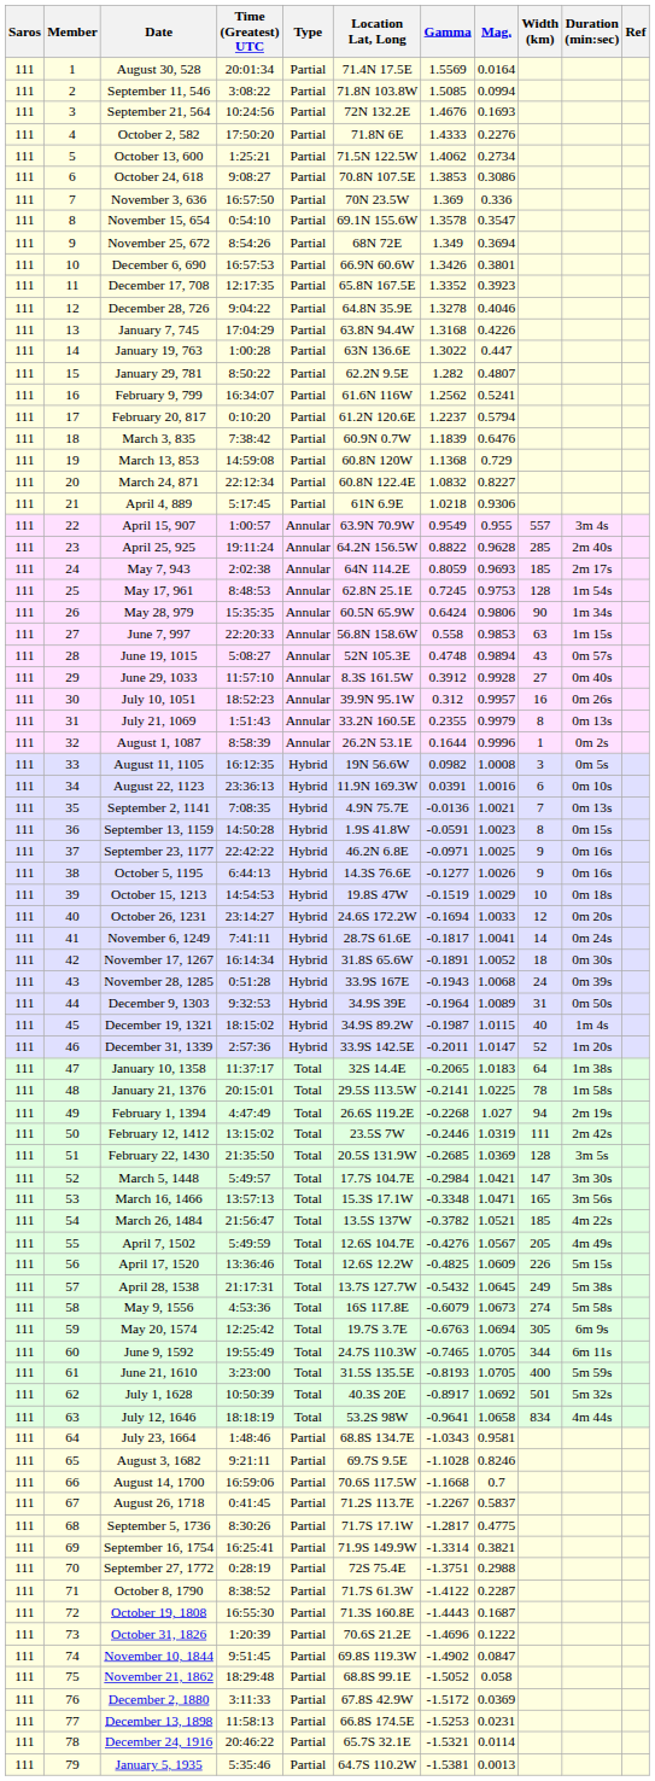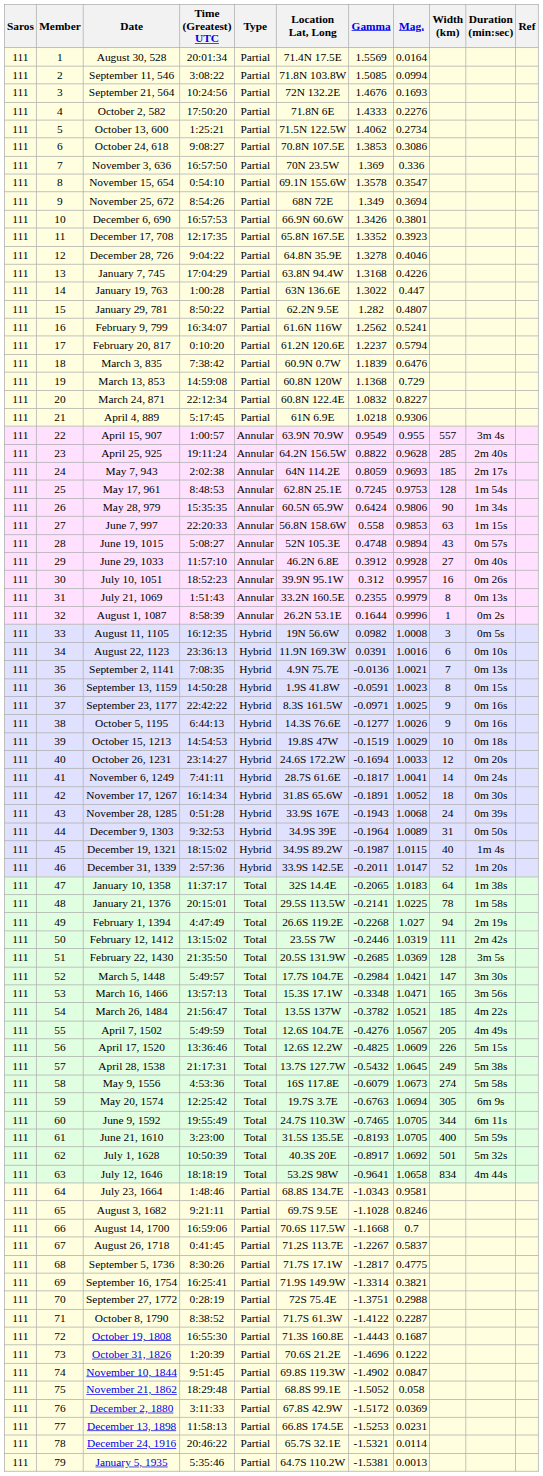 <table class=wikitable>
 <tr align=center>
 <th>Saros</th>
 <th>Member</th>
 <th>Date</th>
 <th>Time<br>(Greatest)<br><a href='#'>UTC</a></th>
 <th>Type</th>
 <th>Location<br>Lat, Long</th>
 <th><a href='#'>Gamma</a></th>
 <th><a href='#'>Mag.</a></th>
 <th>Width<br>(km)</th>
 <th>Duration<br>(min:sec)</th>
 <th>Ref</th>
 </tr>
 <tr align=center bgcolor=#ffffe0>
 <td>111</td>
 <td>1</td>
 <td>August 30, 528</td>
 <td>20:01:34</td>
 <td>Partial</td>
 <td>71.4N 17.5E</td>
 <td>1.5569</td>
 <td>0.0164</td>
 <td></td>
 <td></td>
 <td></td>
 </tr>
 <tr align=center bgcolor=#ffffe0>
 <td>111</td>
 <td>2</td>
 <td>September 11, 546</td>
 <td>3:08:22</td>
 <td>Partial</td>
 <td>71.8N 103.8W</td>
 <td>1.5085</td>
 <td>0.0994</td>
 <td></td>
 <td></td>
 <td></td>
 </tr>
 <tr align=center bgcolor=#ffffe0>
 <td>111</td>
 <td>3</td>
 <td>September 21, 564</td>
 <td>10:24:56</td>
 <td>Partial</td>
 <td>72N 132.2E</td>
 <td>1.4676</td>
 <td>0.1693</td>
 <td></td>
 <td></td>
 <td></td>
 </tr>
 <tr align=center bgcolor=#ffffe0>
 <td>111</td>
 <td>4</td>
 <td>October 2, 582</td>
 <td>17:50:20</td>
 <td>Partial</td>
 <td>71.8N 6E</td>
 <td>1.4333</td>
 <td>0.2276</td>
 <td></td>
 <td></td>
 <td></td>
 </tr>
 <tr align=center bgcolor=#ffffe0>
 <td>111</td>
 <td>5</td>
 <td>October 13, 600</td>
 <td>1:25:21</td>
 <td>Partial</td>
 <td>71.5N 122.5W</td>
 <td>1.4062</td>
 <td>0.2734</td>
 <td></td>
 <td></td>
 <td></td>
 </tr>
 <tr align=center bgcolor=#ffffe0>
 <td>111</td>
 <td>6</td>
 <td>October 24, 618</td>
 <td>9:08:27</td>
 <td>Partial</td>
 <td>70.8N 107.5E</td>
 <td>1.3853</td>
 <td>0.3086</td>
 <td></td>
 <td></td>
 <td></td>
 </tr>
 <tr align=center bgcolor=#ffffe0>
 <td>111</td>
 <td>7</td>
 <td>November 3, 636</td>
 <td>16:57:50</td>
 <td>Partial</td>
 <td>70N 23.5W</td>
 <td>1.369</td>
 <td>0.336</td>
 <td></td>
 <td></td>
 <td></td>
 </tr>
 <tr align=center bgcolor=#ffffe0>
 <td>111</td>
 <td>8</td>
 <td>November 15, 654</td>
 <td>0:54:10</td>
 <td>Partial</td>
 <td>69.1N 155.6W</td>
 <td>1.3578</td>
 <td>0.3547</td>
 <td></td>
 <td></td>
 <td></td>
 </tr>
 <tr align=center bgcolor=#ffffe0>
 <td>111</td>
 <td>9</td>
 <td>November 25, 672</td>
 <td>8:54:26</td>
 <td>Partial</td>
 <td>68N 72E</td>
 <td>1.349</td>
 <td>0.3694</td>
 <td></td>
 <td></td>
 <td></td>
 </tr>
 <tr align=center bgcolor=#ffffe0>
 <td>111</td>
 <td>10</td>
 <td>December 6, 690</td>
 <td>16:57:53</td>
 <td>Partial</td>
 <td>66.9N 60.6W</td>
 <td>1.3426</td>
 <td>0.3801</td>
 <td></td>
 <td></td>
 <td></td>
 </tr>
 <tr align=center bgcolor=#ffffe0>
 <td>111</td>
 <td>11</td>
 <td>December 17, 708</td>
 <td>12:17:35</td>
 <td>Partial</td>
 <td>65.8N 167.5E</td>
 <td>1.3352</td>
 <td>0.3923</td>
 <td></td>
 <td></td>
 <td></td>
 </tr>
 <tr align=center bgcolor=#ffffe0>
 <td>111</td>
 <td>12</td>
 <td>December 28, 726</td>
 <td>9:04:22</td>
 <td>Partial</td>
 <td>64.8N 35.9E</td>
 <td>1.3278</td>
 <td>0.4046</td>
 <td></td>
 <td></td>
 <td></td>
 </tr>
 <tr align=center bgcolor=#ffffe0>
 <td>111</td>
 <td>13</td>
 <td>January 7, 745</td>
 <td>17:04:29</td>
 <td>Partial</td>
 <td>63.8N 94.4W</td>
 <td>1.3168</td>
 <td>0.4226</td>
 <td></td>
 <td></td>
 <td></td>
 </tr>
 <tr align=center bgcolor=#ffffe0>
 <td>111</td>
 <td>14</td>
 <td>January 19, 763</td>
 <td>1:00:28</td>
 <td>Partial</td>
 <td>63N 136.6E</td>
 <td>1.3022</td>
 <td>0.447</td>
 <td></td>
 <td></td>
 <td></td>
 </tr>
 <tr align=center bgcolor=#ffffe0>
 <td>111</td>
 <td>15</td>
 <td>January 29, 781</td>
 <td>8:50:22</td>
 <td>Partial</td>
 <td>62.2N 9.5E</td>
 <td>1.282</td>
 <td>0.4807</td>
 <td></td>
 <td></td>
 <td></td>
 </tr>
 <tr align=center bgcolor=#ffffe0>
 <td>111</td>
 <td>16</td>
 <td>February 9, 799</td>
 <td>16:34:07</td>
 <td>Partial</td>
 <td>61.6N 116W</td>
 <td>1.2562</td>
 <td>0.5241</td>
 <td></td>
 <td></td>
 <td></td>
 </tr>
 <tr align=center bgcolor=#ffffe0>
 <td>111</td>
 <td>17</td>
 <td>February 20, 817</td>
 <td>0:10:20</td>
 <td>Partial</td>
 <td>61.2N 120.6E</td>
 <td>1.2237</td>
 <td>0.5794</td>
 <td></td>
 <td></td>
 <td></td>
 </tr>
 <tr align=center bgcolor=#ffffe0>
 <td>111</td>
 <td>18</td>
 <td>March 3, 835</td>
 <td>7:38:42</td>
 <td>Partial</td>
 <td>60.9N 0.7W</td>
 <td>1.1839</td>
 <td>0.6476</td>
 <td></td>
 <td></td>
 <td></td>
 </tr>
 <tr align=center bgcolor=#ffffe0>
 <td>111</td>
 <td>19</td>
 <td>March 13, 853</td>
 <td>14:59:08</td>
 <td>Partial</td>
 <td>60.8N 120W</td>
 <td>1.1368</td>
 <td>0.729</td>
 <td></td>
 <td></td>
 <td></td>
 </tr>
 <tr align=center bgcolor=#ffffe0>
 <td>111</td>
 <td>20</td>
 <td>March 24, 871</td>
 <td>22:12:34</td>
 <td>Partial</td>
 <td>60.8N 122.4E</td>
 <td>1.0832</td>
 <td>0.8227</td>
 <td></td>
 <td></td>
 <td></td>
 </tr>
 <tr align=center bgcolor=#ffffe0>
 <td>111</td>
 <td>21</td>
 <td>April 4, 889</td>
 <td>5:17:45</td>
 <td>Partial</td>
 <td>61N 6.9E</td>
 <td>1.0218</td>
 <td>0.9306</td>
 <td></td>
 <td></td>
 <td></td>
 </tr>
 <tr align=center bgcolor=#ffe0ff>
 <td>111</td>
 <td>22</td>
 <td>April 15, 907</td>
 <td>1:00:57</td>
 <td>Annular</td>
 <td>63.9N 70.9W</td>
 <td>0.9549</td>
 <td>0.955</td>
 <td>557</td>
 <td>3m 4s</td>
 <td></td>
 </tr>
 <tr align=center bgcolor=#ffe0ff>
 <td>111</td>
 <td>23</td>
 <td>April 25, 925</td>
 <td>19:11:24</td>
 <td>Annular</td>
 <td>64.2N 156.5W</td>
 <td>0.8822</td>
 <td>0.9628</td>
 <td>285</td>
 <td>2m 40s</td>
 <td></td>
 </tr>
 <tr align=center bgcolor=#ffe0ff>
 <td>111</td>
 <td>24</td>
 <td>May 7, 943</td>
 <td>2:02:38</td>
 <td>Annular</td>
 <td>64N 114.2E</td>
 <td>0.8059</td>
 <td>0.9693</td>
 <td>185</td>
 <td>2m 17s</td>
 <td></td>
 </tr>
 <tr align=center bgcolor=#ffe0ff>
 <td>111</td>
 <td>25</td>
 <td>May 17, 961</td>
 <td>8:48:53</td>
 <td>Annular</td>
 <td>62.8N 25.1E</td>
 <td>0.7245</td>
 <td>0.9753</td>
 <td>128</td>
 <td>1m 54s</td>
 <td></td>
 </tr>
 <tr align=center bgcolor=#ffe0ff>
 <td>111</td>
 <td>26</td>
 <td>May 28, 979</td>
 <td>15:35:35</td>
 <td>Annular</td>
 <td>60.5N 65.9W</td>
 <td>0.6424</td>
 <td>0.9806</td>
 <td>90</td>
 <td>1m 34s</td>
 <td></td>
 </tr>
 <tr align=center bgcolor=#ffe0ff>
 <td>111</td>
 <td>27</td>
 <td>June 7, 997</td>
 <td>22:20:33</td>
 <td>Annular</td>
 <td>56.8N 158.6W</td>
 <td>0.558</td>
 <td>0.9853</td>
 <td>63</td>
 <td>1m 15s</td>
 <td></td>
 </tr>
 <tr align=center bgcolor=#ffe0ff>
 <td>111</td>
 <td>28</td>
 <td>June 19, 1015</td>
 <td>5:08:27</td>
 <td>Annular</td>
 <td>52N 105.3E</td>
 <td>0.4748</td>
 <td>0.9894</td>
 <td>43</td>
 <td>0m 57s</td>
 <td></td>
 </tr>
 <tr align=center bgcolor=#ffe0ff>
 <td>111</td>
 <td>29</td>
 <td>June 29, 1033</td>
 <td>11:57:10</td>
 <td>Annular</td>
-<td>8.3S 161.5W</td>
+<td>46.2N 6.8E</td>
 <td>0.3912</td>
 <td>0.9928</td>
 <td>27</td>
 <td>0m 40s</td>
 <td></td>
 </tr>
 <tr align=center bgcolor=#ffe0ff>
 <td>111</td>
 <td>30</td>
 <td>July 10, 1051</td>
 <td>18:52:23</td>
 <td>Annular</td>
 <td>39.9N 95.1W</td>
 <td>0.312</td>
 <td>0.9957</td>
 <td>16</td>
 <td>0m 26s</td>
 <td></td>
 </tr>
 <tr align=center bgcolor=#ffe0ff>
 <td>111</td>
 <td>31</td>
 <td>July 21, 1069</td>
 <td>1:51:43</td>
 <td>Annular</td>
 <td>33.2N 160.5E</td>
 <td>0.2355</td>
 <td>0.9979</td>
 <td>8</td>
 <td>0m 13s</td>
 <td></td>
 </tr>
 <tr align=center bgcolor=#ffe0ff>
 <td>111</td>
 <td>32</td>
 <td>August 1, 1087</td>
 <td>8:58:39</td>
 <td>Annular</td>
 <td>26.2N 53.1E</td>
 <td>0.1644</td>
 <td>0.9996</td>
 <td>1</td>
 <td>0m 2s</td>
 <td></td>
 </tr>
 <tr align=center bgcolor=#e0e0ff>
 <td>111</td>
 <td>33</td>
 <td>August 11, 1105</td>
 <td>16:12:35</td>
 <td>Hybrid</td>
 <td>19N 56.6W</td>
 <td>0.0982</td>
 <td>1.0008</td>
 <td>3</td>
 <td>0m 5s</td>
 <td></td>
 </tr>
 <tr align=center bgcolor=#e0e0ff>
 <td>111</td>
 <td>34</td>
 <td>August 22, 1123</td>
 <td>23:36:13</td>
 <td>Hybrid</td>
 <td>11.9N 169.3W</td>
 <td>0.0391</td>
 <td>1.0016</td>
 <td>6</td>
 <td>0m 10s</td>
 <td></td>
 </tr>
 <tr align=center bgcolor=#e0e0ff>
 <td>111</td>
 <td>35</td>
 <td>September 2, 1141</td>
 <td>7:08:35</td>
 <td>Hybrid</td>
 <td>4.9N 75.7E</td>
 <td>-0.0136</td>
 <td>1.0021</td>
 <td>7</td>
 <td>0m 13s</td>
 <td></td>
 </tr>
 <tr align=center bgcolor=#e0e0ff>
 <td>111</td>
 <td>36</td>
 <td>September 13, 1159</td>
 <td>14:50:28</td>
 <td>Hybrid</td>
 <td>1.9S 41.8W</td>
 <td>-0.0591</td>
 <td>1.0023</td>
 <td>8</td>
 <td>0m 15s</td>
 <td></td>
 </tr>
 <tr align=center bgcolor=#e0e0ff>
 <td>111</td>
 <td>37</td>
 <td>September 23, 1177</td>
 <td>22:42:22</td>
 <td>Hybrid</td>
-<td>46.2N 6.8E</td>
+<td>8.3S 161.5W</td>
 <td>-0.0971</td>
 <td>1.0025</td>
 <td>9</td>
 <td>0m 16s</td>
 <td></td>
 </tr>
 <tr align=center bgcolor=#e0e0ff>
 <td>111</td>
 <td>38</td>
 <td>October 5, 1195</td>
 <td>6:44:13</td>
 <td>Hybrid</td>
 <td>14.3S 76.6E</td>
 <td>-0.1277</td>
 <td>1.0026</td>
 <td>9</td>
 <td>0m 16s</td>
 <td></td>
 </tr>
 <tr align=center bgcolor=#e0e0ff>
 <td>111</td>
 <td>39</td>
 <td>October 15, 1213</td>
 <td>14:54:53</td>
 <td>Hybrid</td>
 <td>19.8S 47W</td>
 <td>-0.1519</td>
 <td>1.0029</td>
 <td>10</td>
 <td>0m 18s</td>
 <td></td>
 </tr>
 <tr align=center bgcolor=#e0e0ff>
 <td>111</td>
 <td>40</td>
 <td>October 26, 1231</td>
 <td>23:14:27</td>
 <td>Hybrid</td>
 <td>24.6S 172.2W</td>
 <td>-0.1694</td>
 <td>1.0033</td>
 <td>12</td>
 <td>0m 20s</td>
 <td></td>
 </tr>
 <tr align=center bgcolor=#e0e0ff>
 <td>111</td>
 <td>41</td>
 <td>November 6, 1249</td>
 <td>7:41:11</td>
 <td>Hybrid</td>
 <td>28.7S 61.6E</td>
 <td>-0.1817</td>
 <td>1.0041</td>
 <td>14</td>
 <td>0m 24s</td>
 <td></td>
 </tr>
 <tr align=center bgcolor=#e0e0ff>
 <td>111</td>
 <td>42</td>
 <td>November 17, 1267</td>
 <td>16:14:34</td>
 <td>Hybrid</td>
 <td>31.8S 65.6W</td>
 <td>-0.1891</td>
 <td>1.0052</td>
 <td>18</td>
 <td>0m 30s</td>
 <td></td>
 </tr>
 <tr align=center bgcolor=#e0e0ff>
 <td>111</td>
 <td>43</td>
 <td>November 28, 1285</td>
 <td>0:51:28</td>
 <td>Hybrid</td>
 <td>33.9S 167E</td>
 <td>-0.1943</td>
 <td>1.0068</td>
 <td>24</td>
 <td>0m 39s</td>
 <td></td>
 </tr>
 <tr align=center bgcolor=#e0e0ff>
 <td>111</td>
 <td>44</td>
 <td>December 9, 1303</td>
 <td>9:32:53</td>
 <td>Hybrid</td>
 <td>34.9S 39E</td>
 <td>-0.1964</td>
 <td>1.0089</td>
 <td>31</td>
 <td>0m 50s</td>
 <td></td>
 </tr>
 <tr align=center bgcolor=#e0e0ff>
 <td>111</td>
 <td>45</td>
 <td>December 19, 1321</td>
 <td>18:15:02</td>
 <td>Hybrid</td>
 <td>34.9S 89.2W</td>
 <td>-0.1987</td>
 <td>1.0115</td>
 <td>40</td>
 <td>1m 4s</td>
 <td></td>
 </tr>
 <tr align=center bgcolor=#e0e0ff>
 <td>111</td>
 <td>46</td>
 <td>December 31, 1339</td>
 <td>2:57:36</td>
 <td>Hybrid</td>
 <td>33.9S 142.5E</td>
 <td>-0.2011</td>
 <td>1.0147</td>
 <td>52</td>
 <td>1m 20s</td>
 <td></td>
 </tr>
 <tr align=center bgcolor=#e0ffe0>
 <td>111</td>
 <td>47</td>
 <td>January 10, 1358</td>
 <td>11:37:17</td>
 <td>Total</td>
 <td>32S 14.4E</td>
 <td>-0.2065</td>
 <td>1.0183</td>
 <td>64</td>
 <td>1m 38s</td>
 <td></td>
 </tr>
 <tr align=center bgcolor=#e0ffe0>
 <td>111</td>
 <td>48</td>
 <td>January 21, 1376</td>
 <td>20:15:01</td>
 <td>Total</td>
 <td>29.5S 113.5W</td>
 <td>-0.2141</td>
 <td>1.0225</td>
 <td>78</td>
 <td>1m 58s</td>
 <td></td>
 </tr>
 <tr align=center bgcolor=#e0ffe0>
 <td>111</td>
 <td>49</td>
 <td>February 1, 1394</td>
 <td>4:47:49</td>
 <td>Total</td>
 <td>26.6S 119.2E</td>
 <td>-0.2268</td>
 <td>1.027</td>
 <td>94</td>
 <td>2m 19s</td>
 <td></td>
 </tr>
 <tr align=center bgcolor=#e0ffe0>
 <td>111</td>
 <td>50</td>
 <td>February 12, 1412</td>
 <td>13:15:02</td>
 <td>Total</td>
 <td>23.5S 7W</td>
 <td>-0.2446</td>
 <td>1.0319</td>
 <td>111</td>
 <td>2m 42s</td>
 <td></td>
 </tr>
 <tr align=center bgcolor=#e0ffe0>
 <td>111</td>
 <td>51</td>
 <td>February 22, 1430</td>
 <td>21:35:50</td>
 <td>Total</td>
 <td>20.5S 131.9W</td>
 <td>-0.2685</td>
 <td>1.0369</td>
 <td>128</td>
 <td>3m 5s</td>
 <td></td>
 </tr>
 <tr align=center bgcolor=#e0ffe0>
 <td>111</td>
 <td>52</td>
 <td>March 5, 1448</td>
 <td>5:49:57</td>
 <td>Total</td>
 <td>17.7S 104.7E</td>
 <td>-0.2984</td>
 <td>1.0421</td>
 <td>147</td>
 <td>3m 30s</td>
 <td></td>
 </tr>
 <tr align=center bgcolor=#e0ffe0>
 <td>111</td>
 <td>53</td>
 <td>March 16, 1466</td>
 <td>13:57:13</td>
 <td>Total</td>
 <td>15.3S 17.1W</td>
 <td>-0.3348</td>
 <td>1.0471</td>
 <td>165</td>
 <td>3m 56s</td>
 <td></td>
 </tr>
 <tr align=center bgcolor=#e0ffe0>
 <td>111</td>
 <td>54</td>
 <td>March 26, 1484</td>
 <td>21:56:47</td>
 <td>Total</td>
 <td>13.5S 137W</td>
 <td>-0.3782</td>
 <td>1.0521</td>
 <td>185</td>
 <td>4m 22s</td>
 <td></td>
 </tr>
 <tr align=center bgcolor=#e0ffe0>
 <td>111</td>
 <td>55</td>
 <td>April 7, 1502</td>
 <td>5:49:59</td>
 <td>Total</td>
 <td>12.6S 104.7E</td>
 <td>-0.4276</td>
 <td>1.0567</td>
 <td>205</td>
 <td>4m 49s</td>
 <td></td>
 </tr>
 <tr align=center bgcolor=#e0ffe0>
 <td>111</td>
 <td>56</td>
 <td>April 17, 1520</td>
 <td>13:36:46</td>
 <td>Total</td>
 <td>12.6S 12.2W</td>
 <td>-0.4825</td>
 <td>1.0609</td>
 <td>226</td>
 <td>5m 15s</td>
 <td></td>
 </tr>
 <tr align=center bgcolor=#e0ffe0>
 <td>111</td>
 <td>57</td>
 <td>April 28, 1538</td>
 <td>21:17:31</td>
 <td>Total</td>
 <td>13.7S 127.7W</td>
 <td>-0.5432</td>
 <td>1.0645</td>
 <td>249</td>
 <td>5m 38s</td>
 <td></td>
 </tr>
 <tr align=center bgcolor=#e0ffe0>
 <td>111</td>
 <td>58</td>
 <td>May 9, 1556</td>
 <td>4:53:36</td>
 <td>Total</td>
 <td>16S 117.8E</td>
 <td>-0.6079</td>
 <td>1.0673</td>
 <td>274</td>
 <td>5m 58s</td>
 <td></td>
 </tr>
 <tr align=center bgcolor=#e0ffe0>
 <td>111</td>
 <td>59</td>
 <td>May 20, 1574</td>
 <td>12:25:42</td>
 <td>Total</td>
 <td>19.7S 3.7E</td>
 <td>-0.6763</td>
 <td>1.0694</td>
 <td>305</td>
 <td>6m 9s</td>
 <td></td>
 </tr>
 <tr align=center bgcolor=#e0ffe0>
 <td>111</td>
 <td>60</td>
 <td>June 9, 1592</td>
 <td>19:55:49</td>
 <td>Total</td>
 <td>24.7S 110.3W</td>
 <td>-0.7465</td>
 <td>1.0705</td>
 <td>344</td>
 <td>6m 11s</td>
 <td></td>
 </tr>
 <tr align=center bgcolor=#e0ffe0>
 <td>111</td>
 <td>61</td>
 <td>June 21, 1610</td>
 <td>3:23:00</td>
 <td>Total</td>
 <td>31.5S 135.5E</td>
 <td>-0.8193</td>
 <td>1.0705</td>
 <td>400</td>
 <td>5m 59s</td>
 <td></td>
 </tr>
 <tr align=center bgcolor=#e0ffe0>
 <td>111</td>
 <td>62</td>
 <td>July 1, 1628</td>
 <td>10:50:39</td>
 <td>Total</td>
 <td>40.3S 20E</td>
 <td>-0.8917</td>
 <td>1.0692</td>
 <td>501</td>
 <td>5m 32s</td>
 <td></td>
 </tr>
 <tr align=center bgcolor=#e0ffe0>
 <td>111</td>
 <td>63</td>
 <td>July 12, 1646</td>
 <td>18:18:19</td>
 <td>Total</td>
 <td>53.2S 98W</td>
 <td>-0.9641</td>
 <td>1.0658</td>
 <td>834</td>
 <td>4m 44s</td>
 <td></td>
 </tr>
 <tr align=center bgcolor=#ffffe0>
 <td>111</td>
 <td>64</td>
 <td>July 23, 1664</td>
 <td>1:48:46</td>
 <td>Partial</td>
 <td>68.8S 134.7E</td>
 <td>-1.0343</td>
 <td>0.9581</td>
 <td></td>
 <td></td>
 <td></td>
 </tr>
 <tr align=center bgcolor=#ffffe0>
 <td>111</td>
 <td>65</td>
 <td>August 3, 1682</td>
 <td>9:21:11</td>
 <td>Partial</td>
 <td>69.7S 9.5E</td>
 <td>-1.1028</td>
 <td>0.8246</td>
 <td></td>
 <td></td>
 <td></td>
 </tr>
 <tr align=center bgcolor=#ffffe0>
 <td>111</td>
 <td>66</td>
 <td>August 14, 1700</td>
 <td>16:59:06</td>
 <td>Partial</td>
 <td>70.6S 117.5W</td>
 <td>-1.1668</td>
 <td>0.7</td>
 <td></td>
 <td></td>
 <td></td>
 </tr>
 <tr align=center bgcolor=#ffffe0>
 <td>111</td>
 <td>67</td>
 <td>August 26, 1718</td>
 <td>0:41:45</td>
 <td>Partial</td>
 <td>71.2S 113.7E</td>
 <td>-1.2267</td>
 <td>0.5837</td>
 <td></td>
 <td></td>
 <td></td>
 </tr>
 <tr align=center bgcolor=#ffffe0>
 <td>111</td>
 <td>68</td>
 <td>September 5, 1736</td>
 <td>8:30:26</td>
 <td>Partial</td>
 <td>71.7S 17.1W</td>
 <td>-1.2817</td>
 <td>0.4775</td>
 <td></td>
 <td></td>
 <td></td>
 </tr>
 <tr align=center bgcolor=#ffffe0>
 <td>111</td>
 <td>69</td>
 <td>September 16, 1754</td>
 <td>16:25:41</td>
 <td>Partial</td>
 <td>71.9S 149.9W</td>
 <td>-1.3314</td>
 <td>0.3821</td>
 <td></td>
 <td></td>
 <td></td>
 </tr>
 <tr align=center bgcolor=#ffffe0>
 <td>111</td>
 <td>70</td>
 <td>September 27, 1772</td>
 <td>0:28:19</td>
 <td>Partial</td>
 <td>72S 75.4E</td>
 <td>-1.3751</td>
 <td>0.2988</td>
 <td></td>
 <td></td>
 <td></td>
 </tr>
 <tr align=center bgcolor=#ffffe0>
 <td>111</td>
 <td>71</td>
 <td>October 8, 1790</td>
 <td>8:38:52</td>
 <td>Partial</td>
 <td>71.7S 61.3W</td>
 <td>-1.4122</td>
 <td>0.2287</td>
 <td></td>
 <td></td>
 <td></td>
 </tr>
 <tr align=center bgcolor=#ffffe0>
 <td>111</td>
 <td>72</td>
 <td><a href='#'>October 19, 1808</a></td>
 <td>16:55:30</td>
 <td>Partial</td>
 <td>71.3S 160.8E</td>
 <td>-1.4443</td>
 <td>0.1687</td>
 <td></td>
 <td></td>
 <td></td>
 </tr>
 <tr align=center bgcolor=#ffffe0>
 <td>111</td>
 <td>73</td>
 <td><a href='#'>October 31, 1826</a></td>
 <td>1:20:39</td>
 <td>Partial</td>
 <td>70.6S 21.2E</td>
 <td>-1.4696</td>
 <td>0.1222</td>
 <td></td>
 <td></td>
 <td></td>
 </tr>
 <tr align=center bgcolor=#ffffe0>
 <td>111</td>
 <td>74</td>
 <td><a href='#'>November 10, 1844</a></td>
 <td>9:51:45</td>
 <td>Partial</td>
 <td>69.8S 119.3W</td>
 <td>-1.4902</td>
 <td>0.0847</td>
 <td></td>
 <td></td>
 <td></td>
 </tr>
 <tr align=center bgcolor=#ffffe0>
 <td>111</td>
 <td>75</td>
 <td><a href='#'>November 21, 1862</a></td>
 <td>18:29:48</td>
 <td>Partial</td>
 <td>68.8S 99.1E</td>
 <td>-1.5052</td>
 <td>0.058</td>
 <td></td>
 <td></td>
 <td></td>
 </tr>
 <tr align=center bgcolor=#ffffe0>
 <td>111</td>
 <td>76</td>
 <td><a href='#'>December 2, 1880</a></td>
 <td>3:11:33</td>
 <td>Partial</td>
 <td>67.8S 42.9W</td>
 <td>-1.5172</td>
 <td>0.0369</td>
 <td></td>
 <td></td>
 <td></td>
 </tr>
 <tr align=center bgcolor=#ffffe0>
 <td>111</td>
 <td>77</td>
 <td><a href='#'>December 13, 1898</a></td>
 <td>11:58:13</td>
 <td>Partial</td>
 <td>66.8S 174.5E</td>
 <td>-1.5253</td>
 <td>0.0231</td>
 <td></td>
 <td></td>
 <td></td>
 </tr>
 <tr align=center bgcolor=#ffffe0>
 <td>111</td>
 <td>78</td>
 <td><a href='#'>December 24, 1916</a></td>
 <td>20:46:22</td>
 <td>Partial</td>
 <td>65.7S 32.1E</td>
 <td>-1.5321</td>
 <td>0.0114</td>
 <td></td>
 <td></td>
 <td></td>
 </tr>
 <tr align=center bgcolor=#ffffe0>
 <td>111</td>
 <td>79</td>
 <td><a href='#'>January 5, 1935</a></td>
 <td>5:35:46</td>
 <td>Partial</td>
 <td>64.7S 110.2W</td>
 <td>-1.5381</td>
 <td>0.0013</td>
 <td></td>
 <td></td>
 <td></td>
 </tr>
 </table>
